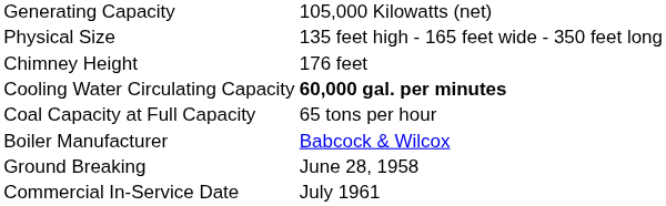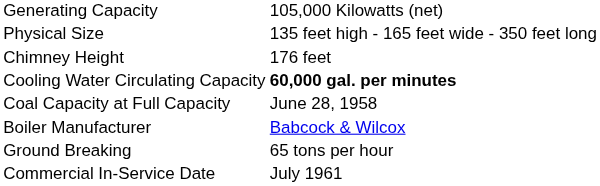 <table>
 <tr>
 <td>Generating Capacity</td>
 <td>105,000 Kilowatts (net)</td>
 </tr>
 <tr>
 <td>Physical Size</td>
 <td>135 feet high - 165 feet wide - 350 feet long</td>
 </tr>
 <tr>
 <td>Chimney Height</td>
 <td>176 feet</td>
 </tr>
 <tr>
 <td>Cooling Water Circulating Capacity</td>
 <td><strong>60,000 gal. per minutes</strong></td>
 </tr>
 <tr>
 <td>Coal Capacity at Full Capacity</td>
-<td>65 tons per hour</td>
+<td>June 28, 1958</td>
 </tr>
 <tr>
 <td>Boiler Manufacturer</td>
 <td><a href='#'>Babcock & Wilcox</a></td>
 </tr>
 <tr>
 <td>Ground Breaking</td>
-<td>June 28, 1958</td>
+<td>65 tons per hour</td>
 </tr>
 <tr>
 <td>Commercial In-Service Date</td>
 <td>July 1961</td>
 </tr>
 </table>
